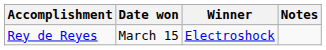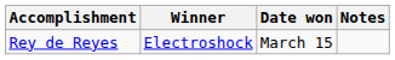 <table class="wikitable">
 <tr>
 <th>Accomplishment</th>
+<th>Winner</th>
 <th>Date won</th>
-<th>Winner</th>
 <th>Notes</th>
 </tr>
 <tr>
 <td><a href='#'>Rey de Reyes</a></td>
+<td><a href='#'>Electroshock</a></td>
 <td>March 15</td>
-<td><a href='#'>Electroshock</a></td>
 <td></td>
 </tr>
 </table>
